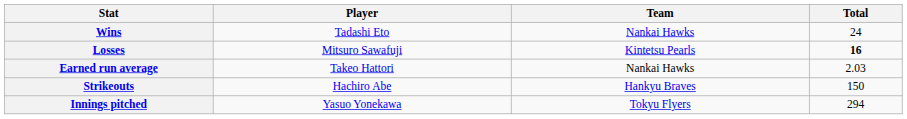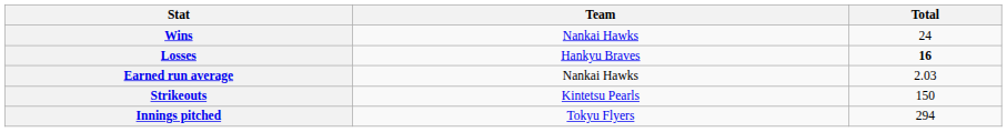 <table class="wikitable" style="text-align:center;">
 <tr>
 <th scope="col" width="7%">Stat</th>
-<th scope="col" width="10%">Player</th>
 <th scope="col" width="10%">Team</th>
 <th scope="col" width="3%">Total</th>
 </tr>
 <tr>
 <th scope="row" style="text-align:center;"><a href='#'>Wins</a></th>
-<td><a href='#'>Tadashi Eto</a></td>
 <td><a href='#'>Nankai Hawks</a></td>
 <td>24</td>
 </tr>
 <tr>
 <th scope="row" style="text-align:center;"><a href='#'>Losses</a></th>
-<td><a href='#'>Mitsuro Sawafuji</a></td>
-<td><a href='#'>Kintetsu Pearls</a></td>
+<td><a href='#'>Hankyu Braves</a></td>
 <td><strong>16</strong></td>
 </tr>
 <tr>
 <th scope="row" style="text-align:center;"><a href='#'>Earned run average</a></th>
-<td><a href='#'>Takeo Hattori</a></td>
 <td>Nankai Hawks</td>
 <td>2.03</td>
 </tr>
 <tr>
 <th scope="row" style="text-align:center;"><a href='#'>Strikeouts</a></th>
-<td><a href='#'>Hachiro Abe</a></td>
-<td><a href='#'>Hankyu Braves</a></td>
+<td><a href='#'>Kintetsu Pearls</a></td>
 <td>150</td>
 </tr>
 <tr>
 <th scope="row" style="text-align:center;"><a href='#'>Innings pitched</a></th>
-<td><a href='#'>Yasuo Yonekawa</a></td>
 <td><a href='#'>Tokyu Flyers</a></td>
 <td>294</td>
 </tr>
 </table>
